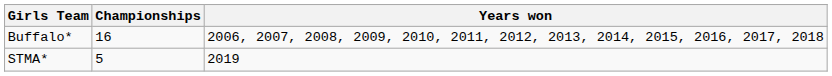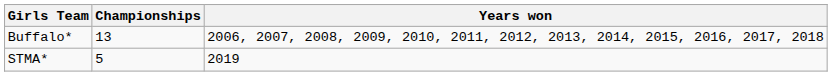 <table class="wikitable">
 <tr>
 <th>Girls Team</th>
 <th>Championships</th>
 <th>Years won</th>
 </tr>
 <tr>
 <td>Buffalo*</td>
-<td>16</td>
+<td>13</td>
 <td>2006, 2007, 2008, 2009, 2010, 2011, 2012, 2013, 2014, 2015, 2016, 2017, 2018</td>
 </tr>
 <tr>
 <td>STMA*</td>
 <td>5</td>
 <td>2019</td>
 </tr>
 </table>
